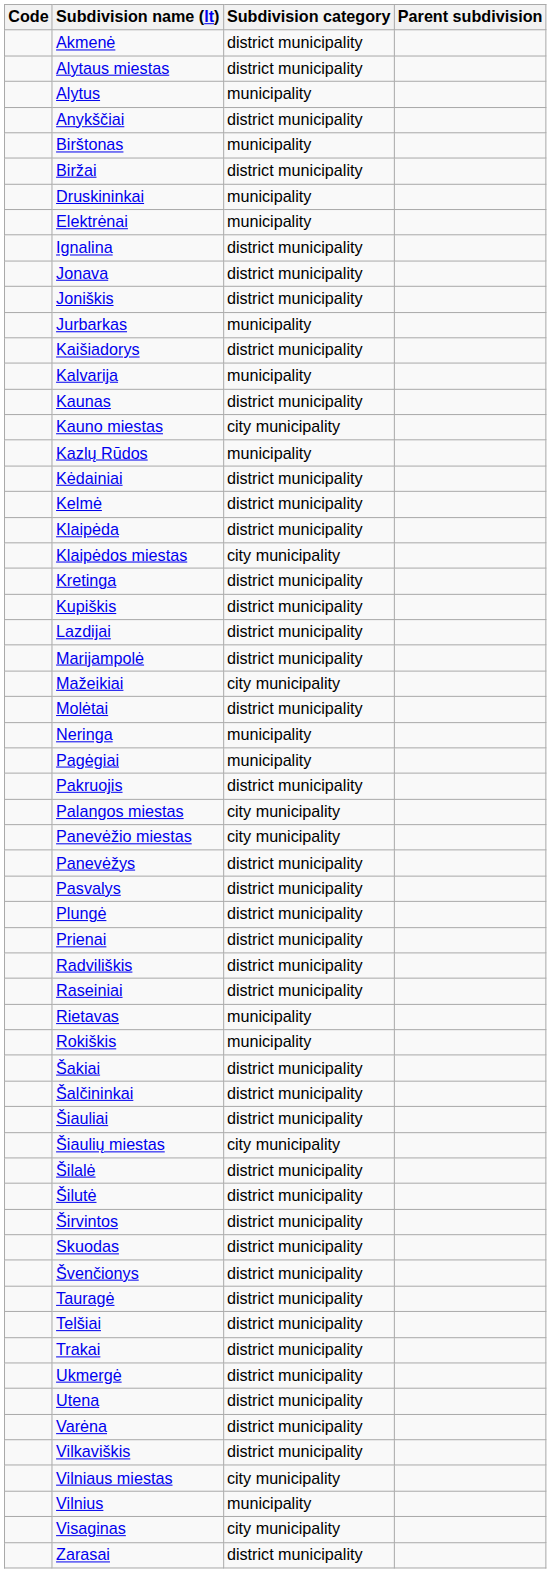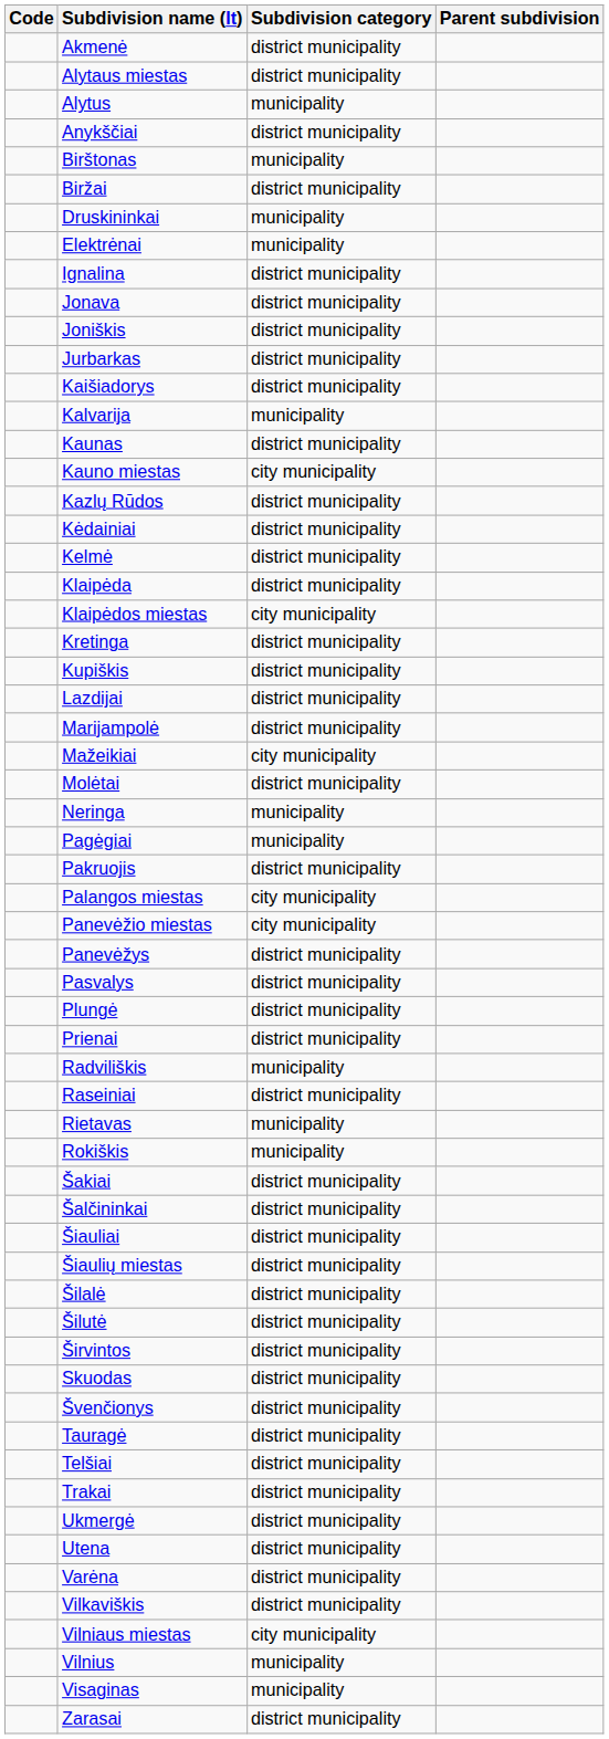 <table class="wikitable sortable">
 <tr>
 <th>Code</th>
 <th>Subdivision name (<a href='#'>lt</a>)</th>
 <th>Subdivision category</th>
 <th>Parent subdivision</th>
 </tr>
 <tr>
 <td></td>
 <td><a href='#'>Akmenė</a></td>
 <td>district municipality</td>
 <td></td>
 </tr>
 <tr>
 <td></td>
 <td><a href='#'>Alytaus miestas</a></td>
 <td>district municipality</td>
 <td></td>
 </tr>
 <tr>
 <td></td>
 <td><a href='#'>Alytus</a></td>
 <td>municipality</td>
 <td></td>
 </tr>
 <tr>
 <td></td>
 <td><a href='#'>Anykščiai</a></td>
 <td>district municipality</td>
 <td></td>
 </tr>
 <tr>
 <td></td>
 <td><a href='#'>Birštonas</a></td>
 <td>municipality</td>
 <td></td>
 </tr>
 <tr>
 <td></td>
 <td><a href='#'>Biržai</a></td>
 <td>district municipality</td>
 <td></td>
 </tr>
 <tr>
 <td></td>
 <td><a href='#'>Druskininkai</a></td>
 <td>municipality</td>
 <td></td>
 </tr>
 <tr>
 <td></td>
 <td><a href='#'>Elektrėnai</a></td>
 <td>municipality</td>
 <td></td>
 </tr>
 <tr>
 <td></td>
 <td><a href='#'>Ignalina</a></td>
 <td>district municipality</td>
 <td></td>
 </tr>
 <tr>
 <td></td>
 <td><a href='#'>Jonava</a></td>
 <td>district municipality</td>
 <td></td>
 </tr>
 <tr>
 <td></td>
 <td><a href='#'>Joniškis</a></td>
 <td>district municipality</td>
 <td></td>
 </tr>
 <tr>
 <td></td>
 <td><a href='#'>Jurbarkas</a></td>
-<td>municipality</td>
+<td>district municipality</td>
 <td></td>
 </tr>
 <tr>
 <td></td>
 <td><a href='#'>Kaišiadorys</a></td>
 <td>district municipality</td>
 <td></td>
 </tr>
 <tr>
 <td></td>
 <td><a href='#'>Kalvarija</a></td>
 <td>municipality</td>
 <td></td>
 </tr>
 <tr>
 <td></td>
 <td><a href='#'>Kaunas</a></td>
 <td>district municipality</td>
 <td></td>
 </tr>
 <tr>
 <td></td>
 <td><a href='#'>Kauno miestas</a></td>
 <td>city municipality</td>
 <td></td>
 </tr>
 <tr>
 <td></td>
 <td><a href='#'>Kazlų Rūdos</a></td>
-<td>municipality</td>
+<td>district municipality</td>
 <td></td>
 </tr>
 <tr>
 <td></td>
 <td><a href='#'>Kėdainiai</a></td>
 <td>district municipality</td>
 <td></td>
 </tr>
 <tr>
 <td></td>
 <td><a href='#'>Kelmė</a></td>
 <td>district municipality</td>
 <td></td>
 </tr>
 <tr>
 <td></td>
 <td><a href='#'>Klaipėda</a></td>
 <td>district municipality</td>
 <td></td>
 </tr>
 <tr>
 <td></td>
 <td><a href='#'>Klaipėdos miestas</a></td>
 <td>city municipality</td>
 <td></td>
 </tr>
 <tr>
 <td></td>
 <td><a href='#'>Kretinga</a></td>
 <td>district municipality</td>
 <td></td>
 </tr>
 <tr>
 <td></td>
 <td><a href='#'>Kupiškis</a></td>
 <td>district municipality</td>
 <td></td>
 </tr>
 <tr>
 <td></td>
 <td><a href='#'>Lazdijai</a></td>
 <td>district municipality</td>
 <td></td>
 </tr>
 <tr>
 <td></td>
 <td><a href='#'>Marijampolė</a></td>
 <td>district municipality</td>
 <td></td>
 </tr>
 <tr>
 <td></td>
 <td><a href='#'>Mažeikiai</a></td>
 <td>city municipality</td>
 <td></td>
 </tr>
 <tr>
 <td></td>
 <td><a href='#'>Molėtai</a></td>
 <td>district municipality</td>
 <td></td>
 </tr>
 <tr>
 <td></td>
 <td><a href='#'>Neringa</a></td>
 <td>municipality</td>
 <td></td>
 </tr>
 <tr>
 <td></td>
 <td><a href='#'>Pagėgiai</a></td>
 <td>municipality</td>
 <td></td>
 </tr>
 <tr>
 <td></td>
 <td><a href='#'>Pakruojis</a></td>
 <td>district municipality</td>
 <td></td>
 </tr>
 <tr>
 <td></td>
 <td><a href='#'>Palangos miestas</a></td>
 <td>city municipality</td>
 <td></td>
 </tr>
 <tr>
 <td></td>
 <td><a href='#'>Panevėžio miestas</a></td>
 <td>city municipality</td>
 <td></td>
 </tr>
 <tr>
 <td></td>
 <td><a href='#'>Panevėžys</a></td>
 <td>district municipality</td>
 <td></td>
 </tr>
 <tr>
 <td></td>
 <td><a href='#'>Pasvalys</a></td>
 <td>district municipality</td>
 <td></td>
 </tr>
 <tr>
 <td></td>
 <td><a href='#'>Plungė</a></td>
 <td>district municipality</td>
 <td></td>
 </tr>
 <tr>
 <td></td>
 <td><a href='#'>Prienai</a></td>
 <td>district municipality</td>
 <td></td>
 </tr>
 <tr>
 <td></td>
 <td><a href='#'>Radviliškis</a></td>
-<td>district municipality</td>
+<td>municipality</td>
 <td></td>
 </tr>
 <tr>
 <td></td>
 <td><a href='#'>Raseiniai</a></td>
 <td>district municipality</td>
 <td></td>
 </tr>
 <tr>
 <td></td>
 <td><a href='#'>Rietavas</a></td>
 <td>municipality</td>
 <td></td>
 </tr>
 <tr>
 <td></td>
 <td><a href='#'>Rokiškis</a></td>
 <td>municipality</td>
 <td></td>
 </tr>
 <tr>
 <td></td>
 <td><a href='#'>Šakiai</a></td>
 <td>district municipality</td>
 <td></td>
 </tr>
 <tr>
 <td></td>
 <td><a href='#'>Šalčininkai</a></td>
 <td>district municipality</td>
 <td></td>
 </tr>
 <tr>
 <td></td>
 <td><a href='#'>Šiauliai</a></td>
 <td>district municipality</td>
 <td></td>
 </tr>
 <tr>
 <td></td>
 <td><a href='#'>Šiaulių miestas</a></td>
-<td>city municipality</td>
+<td>district municipality</td>
 <td></td>
 </tr>
 <tr>
 <td></td>
 <td><a href='#'>Šilalė</a></td>
 <td>district municipality</td>
 <td></td>
 </tr>
 <tr>
 <td></td>
 <td><a href='#'>Šilutė</a></td>
 <td>district municipality</td>
 <td></td>
 </tr>
 <tr>
 <td></td>
 <td><a href='#'>Širvintos</a></td>
 <td>district municipality</td>
 <td></td>
 </tr>
 <tr>
 <td></td>
 <td><a href='#'>Skuodas</a></td>
 <td>district municipality</td>
 <td></td>
 </tr>
 <tr>
 <td></td>
 <td><a href='#'>Švenčionys</a></td>
 <td>district municipality</td>
 <td></td>
 </tr>
 <tr>
 <td></td>
 <td><a href='#'>Tauragė</a></td>
 <td>district municipality</td>
 <td></td>
 </tr>
 <tr>
 <td></td>
 <td><a href='#'>Telšiai</a></td>
 <td>district municipality</td>
 <td></td>
 </tr>
 <tr>
 <td></td>
 <td><a href='#'>Trakai</a></td>
 <td>district municipality</td>
 <td></td>
 </tr>
 <tr>
 <td></td>
 <td><a href='#'>Ukmergė</a></td>
 <td>district municipality</td>
 <td></td>
 </tr>
 <tr>
 <td></td>
 <td><a href='#'>Utena</a></td>
 <td>district municipality</td>
 <td></td>
 </tr>
 <tr>
 <td></td>
 <td><a href='#'>Varėna</a></td>
 <td>district municipality</td>
 <td></td>
 </tr>
 <tr>
 <td></td>
 <td><a href='#'>Vilkaviškis</a></td>
 <td>district municipality</td>
 <td></td>
 </tr>
 <tr>
 <td></td>
 <td><a href='#'>Vilniaus miestas</a></td>
 <td>city municipality</td>
 <td></td>
 </tr>
 <tr>
 <td></td>
 <td><a href='#'>Vilnius</a></td>
 <td>municipality</td>
 <td></td>
 </tr>
 <tr>
 <td></td>
 <td><a href='#'>Visaginas</a></td>
-<td>city municipality</td>
+<td>municipality</td>
 <td></td>
 </tr>
 <tr>
 <td></td>
 <td><a href='#'>Zarasai</a></td>
 <td>district municipality</td>
 <td></td>
 </tr>
 </table>
